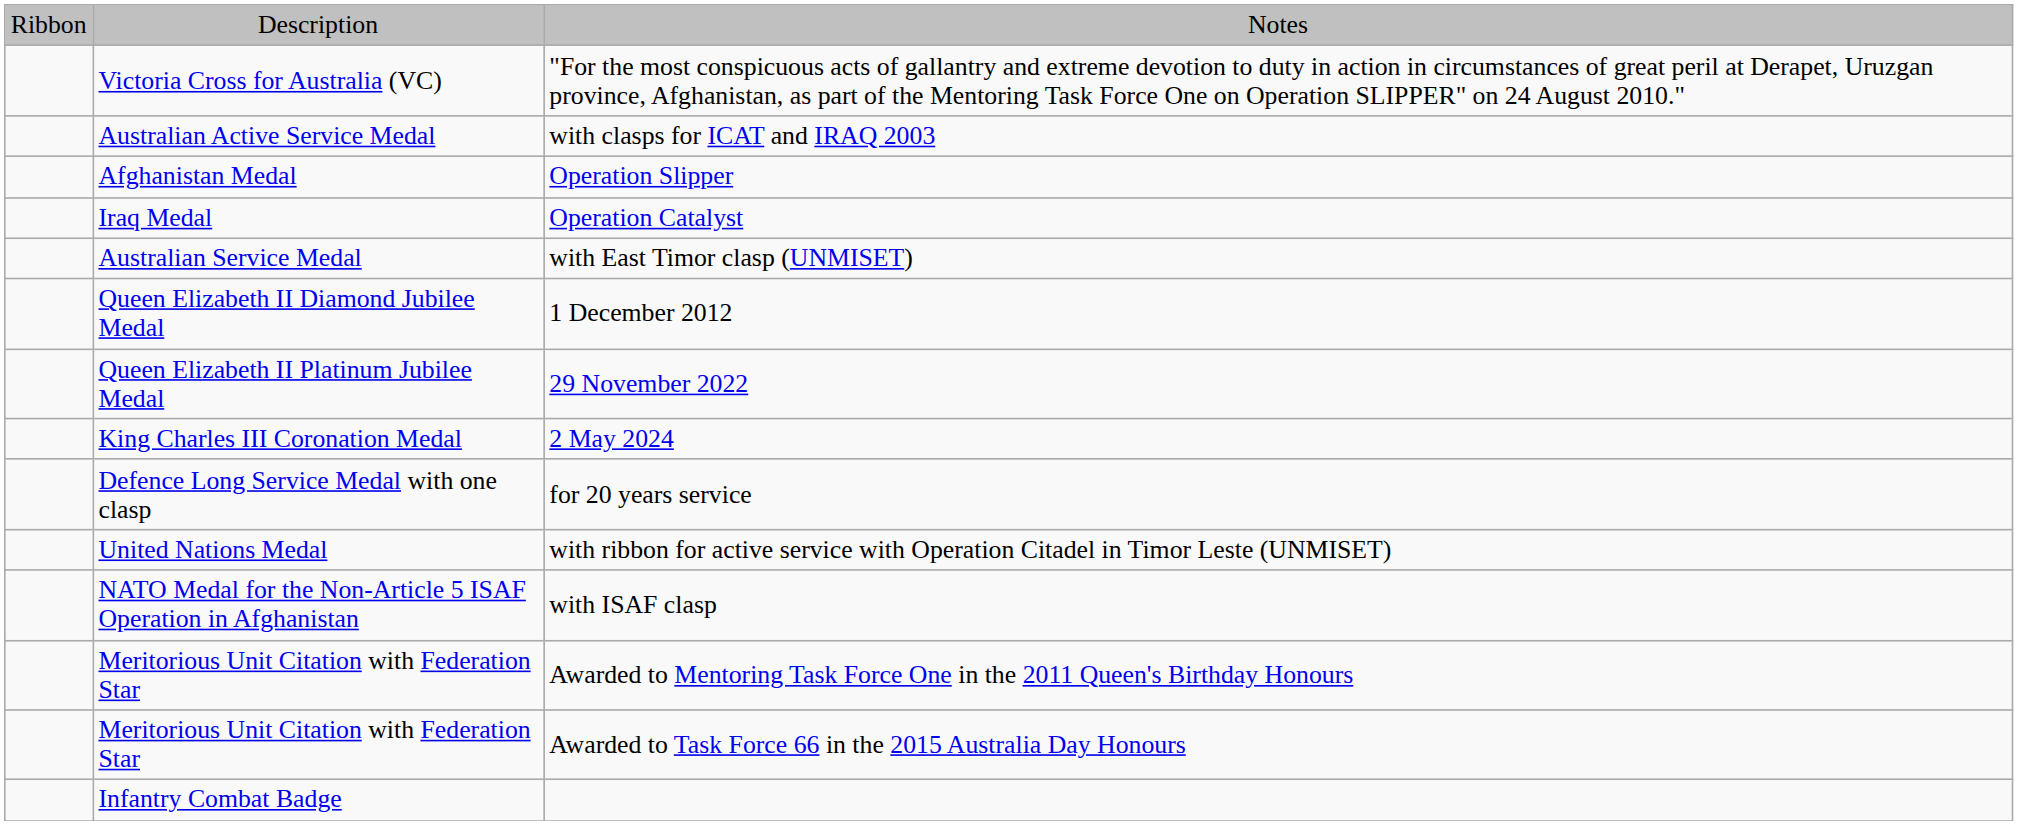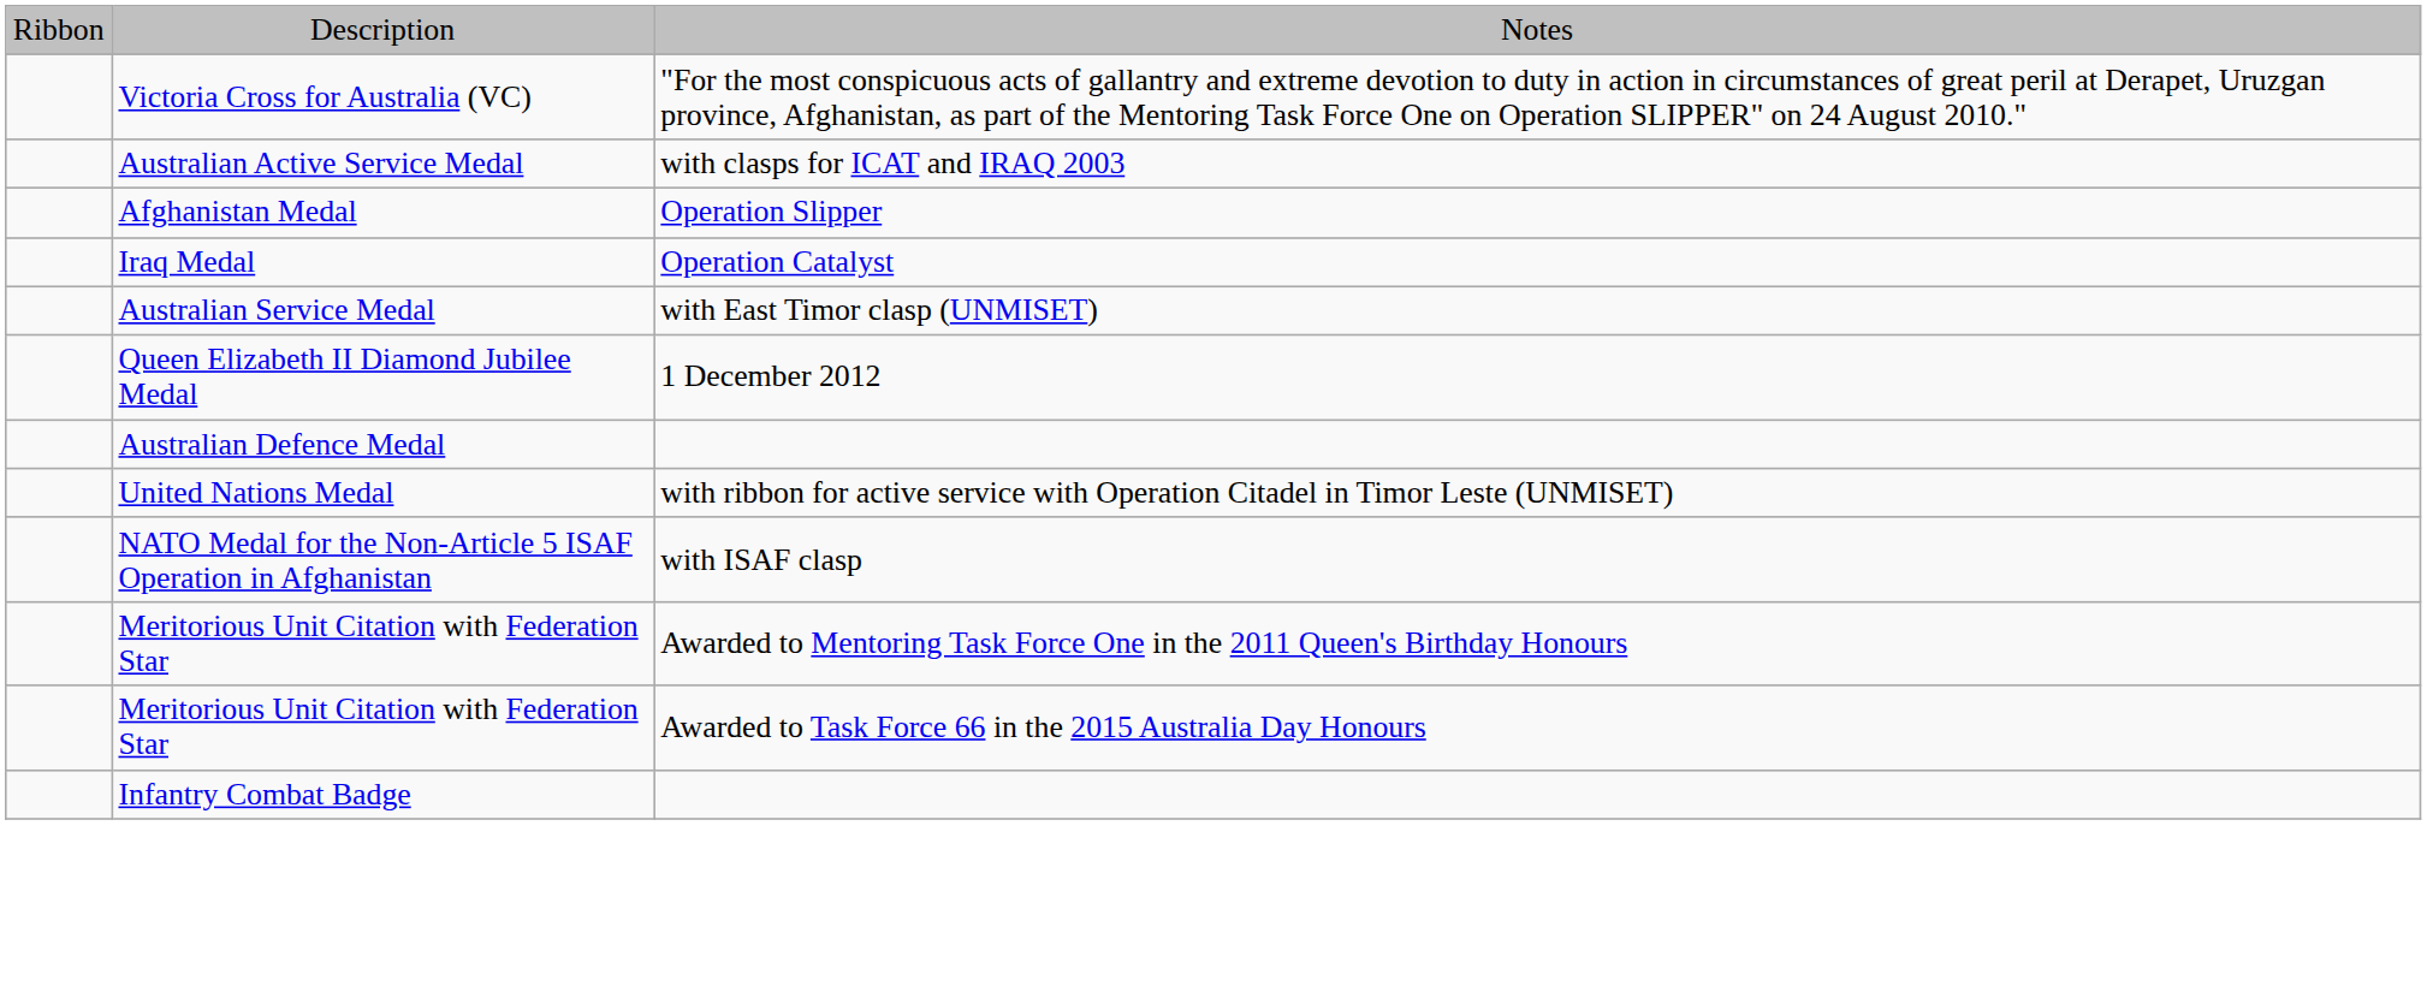 <table class="wikitable">
 <tr>
 <td style="background:silver;" align="center">Ribbon</td>
 <td style="background:silver;" align="center">Description</td>
 <td style="background:silver;" align="center">Notes</td>
 </tr>
 <tr>
 <td></td>
 <td><a href='#'>Victoria Cross for Australia</a> (VC)</td>
 <td>"For the most conspicuous acts of gallantry and extreme devotion to duty in action in circumstances of great peril at Derapet, Uruzgan province, Afghanistan, as part of the Mentoring Task Force One on Operation SLIPPER" on 24 August 2010."</td>
 </tr>
 <tr>
 <td></td>
 <td><a href='#'>Australian Active Service Medal</a></td>
 <td>with clasps for <a href='#'>ICAT</a> and <a href='#'>IRAQ 2003</a></td>
 </tr>
 <tr>
 <td></td>
 <td><a href='#'>Afghanistan Medal</a></td>
 <td><a href='#'>Operation Slipper</a></td>
 </tr>
 <tr>
 <td></td>
 <td><a href='#'>Iraq Medal</a></td>
 <td><a href='#'>Operation Catalyst</a></td>
 </tr>
 <tr>
 <td></td>
 <td><a href='#'>Australian Service Medal</a></td>
 <td>with East Timor clasp (<a href='#'>UNMISET</a>)</td>
 </tr>
 <tr>
 <td></td>
 <td><a href='#'>Queen Elizabeth II Diamond Jubilee Medal</a></td>
 <td>1 December 2012</td>
 </tr>
 <tr>
 <td></td>
-<td><a href='#'>Queen Elizabeth II Platinum Jubilee Medal</a></td>
-<td><a href='#'>29 November 2022</a></td>
-</tr>
-<tr>
+<td><a href='#'>Australian Defence Medal</a></td>
 <td></td>
-<td><a href='#'>King Charles III Coronation Medal</a></td>
-<td><a href='#'>2 May 2024</a></td>
-</tr>
-<tr>
-<td></td>
-<td><a href='#'>Defence Long Service Medal</a> with one clasp</td>
-<td>for 20 years service</td>
 </tr>
 <tr>
 <td></td>
 <td><a href='#'>United Nations Medal</a></td>
 <td>with ribbon for active service with Operation Citadel in Timor Leste (UNMISET)</td>
 </tr>
 <tr>
 <td></td>
 <td><a href='#'>NATO Medal for the Non-Article 5 ISAF Operation in Afghanistan</a></td>
 <td>with ISAF clasp</td>
 </tr>
 <tr>
 <td></td>
 <td><a href='#'>Meritorious Unit Citation</a> with <a href='#'>Federation Star</a></td>
 <td>Awarded to <a href='#'>Mentoring Task Force One</a> in the <a href='#'>2011 Queen's Birthday Honours</a></td>
 </tr>
 <tr>
 <td></td>
 <td><a href='#'>Meritorious Unit Citation</a> with <a href='#'>Federation Star</a></td>
 <td>Awarded to <a href='#'>Task Force 66</a> in the <a href='#'>2015 Australia Day Honours</a></td>
 </tr>
 <tr>
 <td></td>
 <td><a href='#'>Infantry Combat Badge</a></td>
 <td></td>
 </tr>
 </table>
